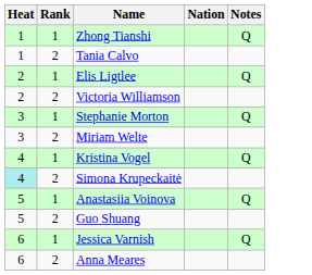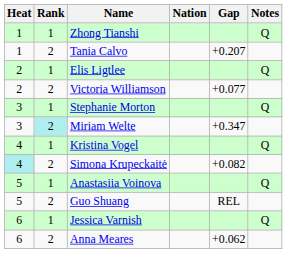 <table class="wikitable sortable" style="text-align:center">
 <tr>
 <th>Heat</th>
 <th>Rank</th>
 <th>Name</th>
 <th>Nation</th>
+<th>Gap</th>
 <th>Notes</th>
 </tr>
 <tr bgcolor=ccffcc>
 <td>1</td>
 <td>1</td>
 <td align=left><a href='#'>Zhong Tianshi</a></td>
 <td align=left></td>
+<td></td>
 <td>Q</td>
 </tr>
 <tr>
 <td>1</td>
 <td>2</td>
 <td align=left><a href='#'>Tania Calvo</a></td>
 <td align=left></td>
+<td>+0.207</td>
 <td></td>
 </tr>
 <tr bgcolor=ccffcc>
 <td>2</td>
 <td>1</td>
 <td align=left><a href='#'>Elis Ligtlee</a></td>
 <td align=left></td>
+<td></td>
 <td>Q</td>
 </tr>
 <tr>
 <td>2</td>
 <td>2</td>
 <td align=left><a href='#'>Victoria Williamson</a></td>
 <td align=left></td>
+<td>+0.077</td>
 <td></td>
 </tr>
 <tr bgcolor=ccffcc>
 <td>3</td>
 <td>1</td>
 <td align=left><a href='#'>Stephanie Morton</a></td>
 <td align=left></td>
+<td></td>
 <td>Q</td>
 </tr>
 <tr>
 <td>3</td>
-<td>2</td>
+<td style="background: paleturquoise;">2</td>
 <td align=left><a href='#'>Miriam Welte</a></td>
 <td align=left></td>
+<td>+0.347</td>
 <td></td>
 </tr>
 <tr bgcolor=ccffcc>
 <td>4</td>
 <td>1</td>
 <td align=left><a href='#'>Kristina Vogel</a></td>
 <td align=left></td>
+<td></td>
 <td>Q</td>
 </tr>
 <tr>
 <td style="background: paleturquoise;">4</td>
 <td>2</td>
 <td align=left><a href='#'>Simona Krupeckaitė</a></td>
 <td align=left></td>
+<td>+0.082</td>
 <td></td>
 </tr>
 <tr bgcolor=ccffcc>
 <td>5</td>
 <td>1</td>
 <td align=left><a href='#'>Anastasiia Voinova</a></td>
 <td align=left></td>
+<td></td>
 <td>Q</td>
 </tr>
 <tr>
 <td>5</td>
 <td>2</td>
 <td align=left><a href='#'>Guo Shuang</a></td>
 <td align=left></td>
+<td>REL</td>
 <td></td>
 </tr>
 <tr bgcolor=ccffcc>
 <td>6</td>
 <td>1</td>
 <td align=left><a href='#'>Jessica Varnish</a></td>
 <td align=left></td>
+<td></td>
 <td>Q</td>
 </tr>
 <tr>
 <td>6</td>
 <td>2</td>
 <td align=left><a href='#'>Anna Meares</a></td>
 <td align=left></td>
+<td>+0.062</td>
 <td></td>
 </tr>
 </table>
